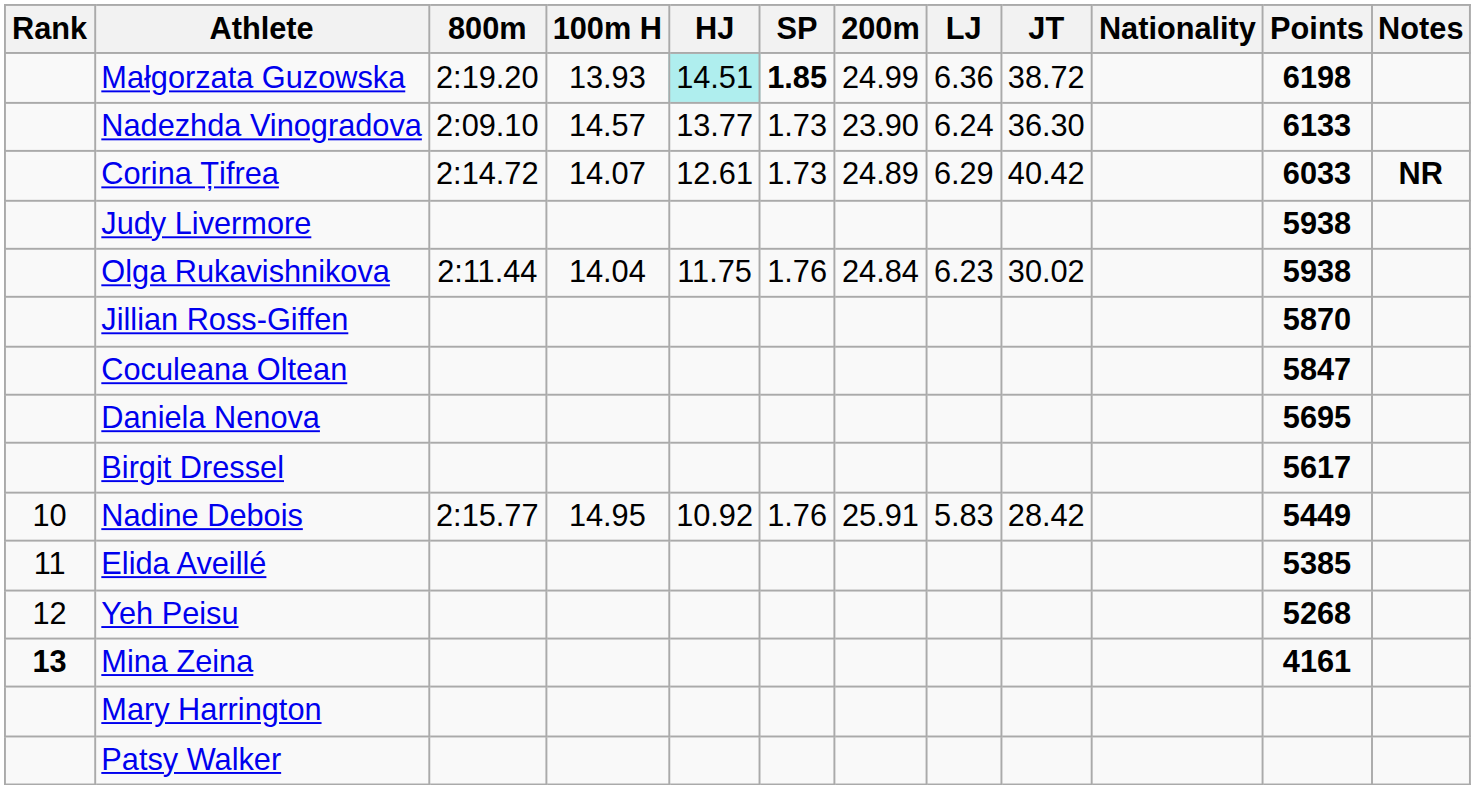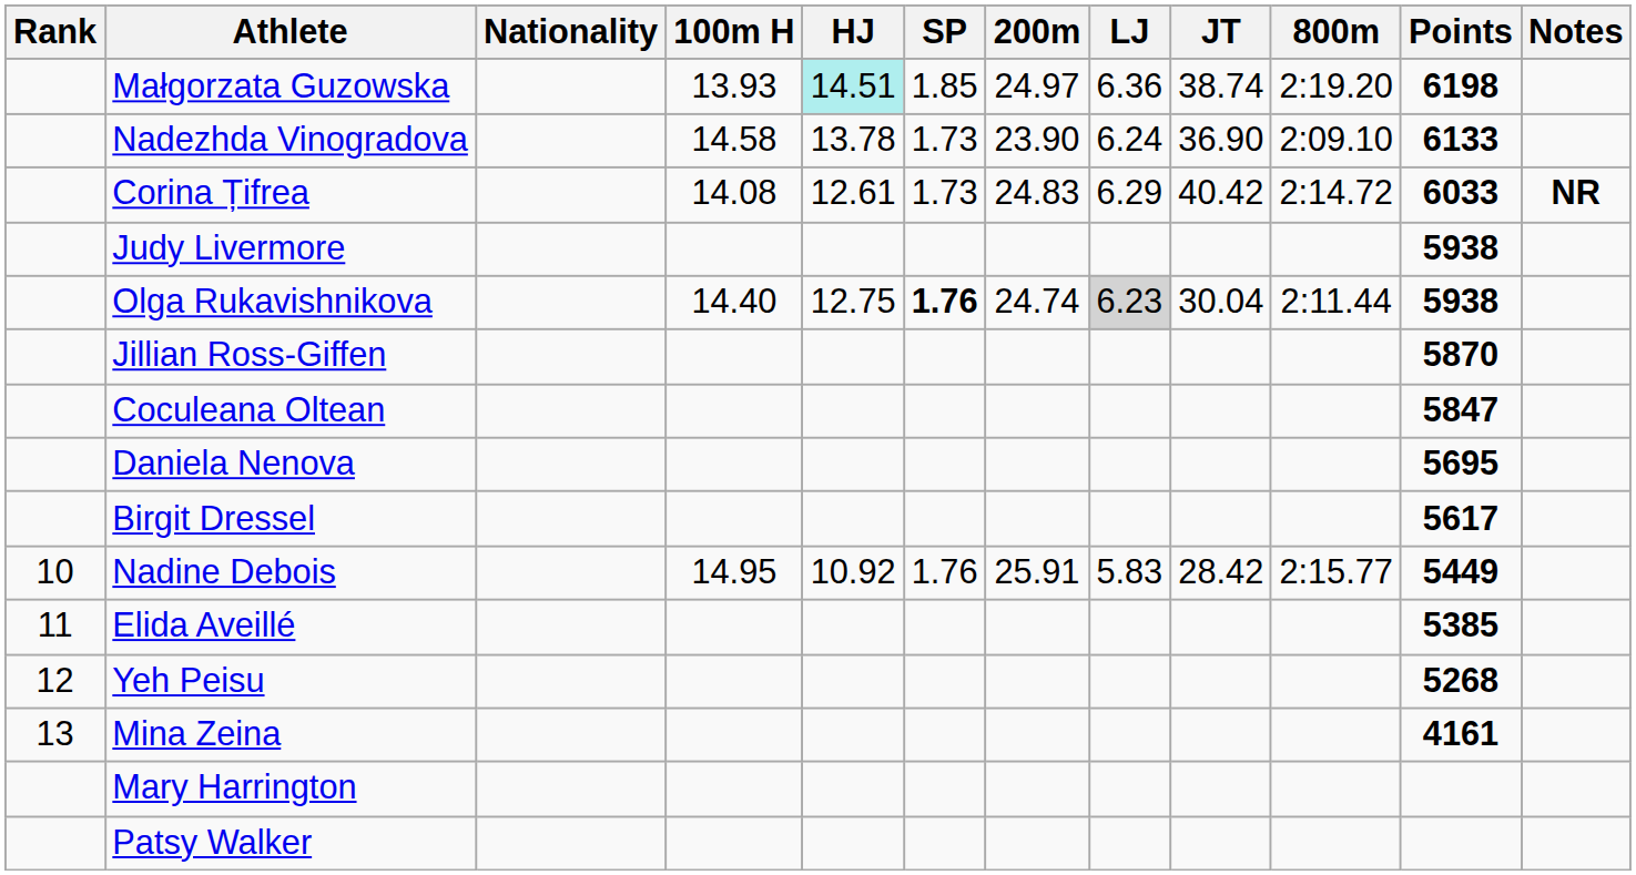 <table class="wikitable sortable" style="text-align:center">
 <tr>
 <th>Rank</th>
 <th>Athlete</th>
-<th>800m</th>
+<th>Nationality</th>
 <th>100m H</th>
 <th>HJ</th>
 <th>SP</th>
 <th>200m</th>
 <th>LJ</th>
 <th>JT</th>
-<th>Nationality</th>
+<th>800m</th>
 <th>Points</th>
 <th>Notes</th>
 </tr>
 <tr>
 <td></td>
 <td align=left><a href='#'>Małgorzata Guzowska</a></td>
-<td>2:19.20</td>
+<td align=left></td>
 <td>13.93</td>
 <td style="background: paleturquoise;">14.51</td>
-<td><strong>1.85</strong></td>
-<td>24.99</td>
+<td>1.85</td>
+<td>24.97</td>
 <td>6.36</td>
-<td>38.72</td>
-<td align=left></td>
+<td>38.74</td>
+<td>2:19.20</td>
 <td><strong>6198</strong></td>
 <td></td>
 </tr>
 <tr>
 <td></td>
 <td align=left><a href='#'>Nadezhda Vinogradova</a></td>
-<td>2:09.10</td>
-<td>14.57</td>
-<td>13.77</td>
+<td align=left></td>
+<td>14.58</td>
+<td>13.78</td>
 <td>1.73</td>
 <td>23.90</td>
 <td>6.24</td>
-<td>36.30</td>
-<td align=left></td>
+<td>36.90</td>
+<td>2:09.10</td>
 <td><strong>6133</strong></td>
 <td></td>
 </tr>
 <tr>
 <td></td>
 <td align=left><a href='#'>Corina Țifrea</a></td>
-<td>2:14.72</td>
-<td>14.07</td>
+<td align=left></td>
+<td>14.08</td>
 <td>12.61</td>
 <td>1.73</td>
-<td>24.89</td>
+<td>24.83</td>
 <td>6.29</td>
 <td>40.42</td>
-<td align=left></td>
+<td>2:14.72</td>
 <td><strong>6033</strong></td>
 <td><strong>NR</strong></td>
 </tr>
 <tr>
 <td></td>
 <td align=left><a href='#'>Judy Livermore</a></td>
+<td align=left></td>
 <td></td>
 <td></td>
 <td></td>
 <td></td>
 <td></td>
 <td></td>
 <td></td>
-<td align=left></td>
 <td><strong>5938</strong></td>
 <td></td>
 </tr>
 <tr>
 <td></td>
 <td align=left><a href='#'>Olga Rukavishnikova</a></td>
+<td align=left></td>
+<td>14.40</td>
+<td>12.75</td>
+<td><strong>1.76</strong></td>
+<td>24.74</td>
+<td style="background: lightgrey;">6.23</td>
+<td>30.04</td>
 <td>2:11.44</td>
-<td>14.04</td>
-<td>11.75</td>
-<td>1.76</td>
-<td>24.84</td>
-<td>6.23</td>
-<td>30.02</td>
-<td align=left></td>
 <td><strong>5938</strong></td>
 <td></td>
 </tr>
 <tr>
 <td></td>
 <td align=left><a href='#'>Jillian Ross-Giffen</a></td>
+<td align=left></td>
 <td></td>
 <td></td>
 <td></td>
 <td></td>
 <td></td>
 <td></td>
 <td></td>
-<td align=left></td>
 <td><strong>5870</strong></td>
 <td></td>
 </tr>
 <tr>
 <td></td>
 <td align=left><a href='#'>Coculeana Oltean</a></td>
+<td align=left></td>
 <td></td>
 <td></td>
 <td></td>
 <td></td>
 <td></td>
 <td></td>
 <td></td>
-<td align=left></td>
 <td><strong>5847</strong></td>
 <td></td>
 </tr>
 <tr>
 <td></td>
 <td align=left><a href='#'>Daniela Nenova</a></td>
+<td align=left></td>
 <td></td>
 <td></td>
 <td></td>
 <td></td>
 <td></td>
 <td></td>
 <td></td>
-<td align=left></td>
 <td><strong>5695</strong></td>
 <td></td>
 </tr>
 <tr>
 <td></td>
 <td align=left><a href='#'>Birgit Dressel</a></td>
+<td align=left></td>
 <td></td>
 <td></td>
 <td></td>
 <td></td>
 <td></td>
 <td></td>
 <td></td>
-<td align=left></td>
 <td><strong>5617</strong></td>
 <td></td>
 </tr>
 <tr>
 <td>10</td>
 <td align=left><a href='#'>Nadine Debois</a></td>
-<td>2:15.77</td>
+<td align=left></td>
 <td>14.95</td>
 <td>10.92</td>
 <td>1.76</td>
 <td>25.91</td>
 <td>5.83</td>
 <td>28.42</td>
-<td align=left></td>
+<td>2:15.77</td>
 <td><strong>5449</strong></td>
 <td></td>
 </tr>
 <tr>
 <td>11</td>
 <td align=left><a href='#'>Elida Aveillé</a></td>
+<td align=left></td>
 <td></td>
 <td></td>
 <td></td>
 <td></td>
 <td></td>
 <td></td>
 <td></td>
-<td align=left></td>
 <td><strong>5385</strong></td>
 <td></td>
 </tr>
 <tr>
 <td>12</td>
 <td align=left><a href='#'>Yeh Peisu</a></td>
+<td align=left></td>
 <td></td>
 <td></td>
 <td></td>
 <td></td>
 <td></td>
 <td></td>
 <td></td>
-<td align=left></td>
 <td><strong>5268</strong></td>
 <td></td>
 </tr>
 <tr>
-<td><strong>13</strong></td>
+<td>13</td>
 <td align=left><a href='#'>Mina Zeina</a></td>
+<td align=left></td>
 <td></td>
 <td></td>
 <td></td>
 <td></td>
 <td></td>
 <td></td>
 <td></td>
-<td align=left></td>
 <td><strong>4161</strong></td>
 <td></td>
 </tr>
 <tr>
 <td></td>
 <td align=left><a href='#'>Mary Harrington</a></td>
+<td align=left></td>
 <td></td>
 <td></td>
 <td></td>
 <td></td>
 <td></td>
 <td></td>
 <td></td>
-<td align=left></td>
 <td><strong></strong></td>
 <td></td>
 </tr>
 <tr>
 <td></td>
 <td align=left><a href='#'>Patsy Walker</a></td>
+<td align=left></td>
 <td></td>
 <td></td>
 <td></td>
 <td></td>
 <td></td>
 <td></td>
 <td></td>
-<td align=left></td>
 <td><strong></strong></td>
 <td></td>
 </tr>
 </table>
